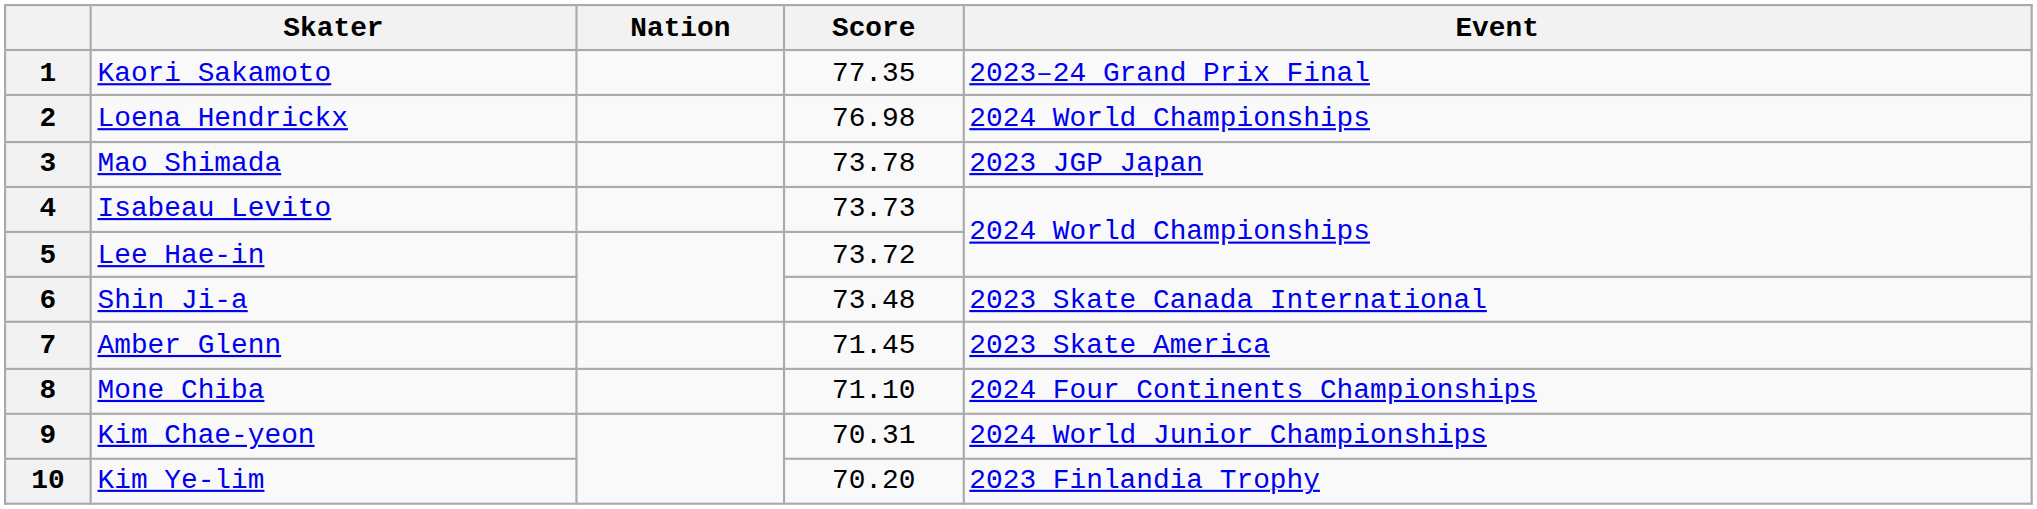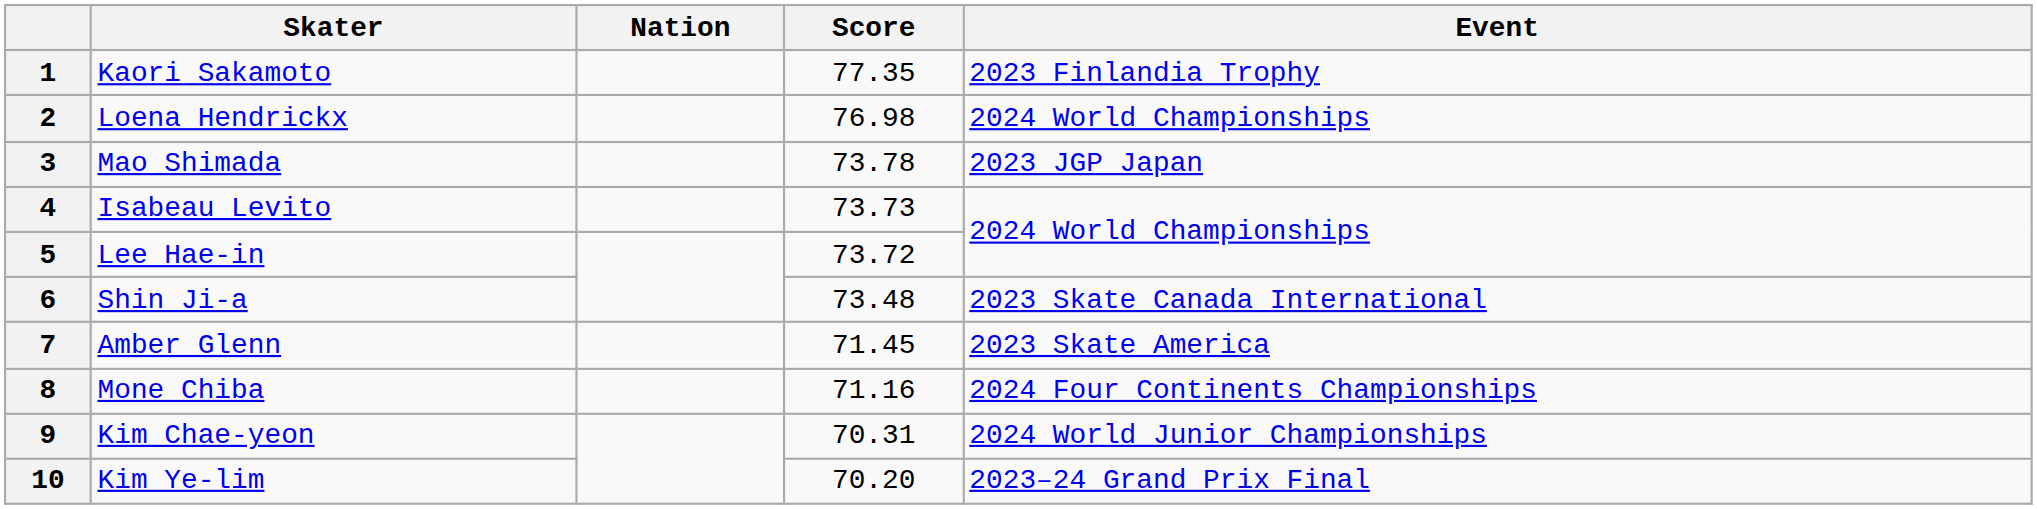 <table class="wikitable unsortable" style="text-align:left; width:75%">
 <tr>
 <th scope="col"></th>
 <th scope="col">Skater</th>
 <th scope="col">Nation</th>
 <th scope="col">Score</th>
 <th scope="col">Event</th>
 </tr>
 <tr>
 <th scope="row">1</th>
 <td><a href='#'>Kaori Sakamoto</a></td>
 <td></td>
 <td style="text-align:center;">77.35</td>
-<td><a href='#'>2023–24 Grand Prix Final</a></td>
+<td><a href='#'>2023 Finlandia Trophy</a></td>
 </tr>
 <tr>
 <th scope="row">2</th>
 <td><a href='#'>Loena Hendrickx</a></td>
 <td></td>
 <td style="text-align:center;">76.98</td>
 <td><a href='#'>2024 World Championships</a></td>
 </tr>
 <tr>
 <th scope="row">3</th>
 <td><a href='#'>Mao Shimada</a></td>
 <td></td>
 <td style="text-align:center;">73.78</td>
 <td><a href='#'>2023 JGP Japan</a></td>
 </tr>
 <tr>
 <th scope="row">4</th>
 <td><a href='#'>Isabeau Levito</a></td>
 <td></td>
 <td style="text-align:center;">73.73</td>
 <td rowspan="2"><a href='#'>2024 World Championships</a></td>
 </tr>
 <tr>
 <th scope="row">5</th>
 <td><a href='#'>Lee Hae-in</a></td>
 <td rowspan="2"></td>
 <td style="text-align:center;">73.72</td>
 </tr>
 <tr>
 <th scope="row">6</th>
 <td><a href='#'>Shin Ji-a</a></td>
 <td style="text-align:center;">73.48</td>
 <td><a href='#'>2023 Skate Canada International</a></td>
 </tr>
 <tr>
 <th scope="row">7</th>
 <td><a href='#'>Amber Glenn</a></td>
 <td></td>
 <td style="text-align:center;">71.45</td>
 <td><a href='#'>2023 Skate America</a></td>
 </tr>
 <tr>
 <th scope="row">8</th>
 <td><a href='#'>Mone Chiba</a></td>
 <td></td>
-<td style="text-align:center;">71.10</td>
+<td style="text-align:center;">71.16</td>
 <td><a href='#'>2024 Four Continents Championships</a></td>
 </tr>
 <tr>
 <th scope="row">9</th>
 <td><a href='#'>Kim Chae-yeon</a></td>
 <td rowspan="2"></td>
 <td style="text-align:center;">70.31</td>
 <td><a href='#'>2024 World Junior Championships</a></td>
 </tr>
 <tr>
 <th scope="row">10</th>
 <td><a href='#'>Kim Ye-lim</a></td>
 <td style="text-align:center;">70.20</td>
-<td><a href='#'>2023 Finlandia Trophy</a></td>
+<td><a href='#'>2023–24 Grand Prix Final</a></td>
 </tr>
 </table>
